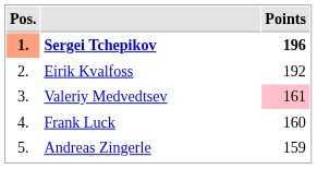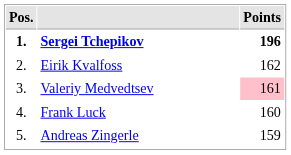 <table cellspacing="1" cellpadding="3" style="border:1px solid #AAAAAA;font-size:90%">
 <tr bgcolor="#E4E4E4">
 <th style="border-bottom:1px solid #AAAAAA" width=10>Pos.</th>
 <th style="border-bottom:1px solid #AAAAAA" width=200></th>
 <th style="border-bottom:1px solid #AAAAAA" width=20>Points</th>
 </tr>
 <tr>
-<td align="center" style="background: lightsalmon;"><strong>1.</strong></td>
+<td align="center"><strong>1.</strong></td>
 <td> <strong><a href='#'>Sergei Tchepikov</a></strong></td>
 <td align="right"><strong>196</strong></td>
 </tr>
 <tr>
 <td align="center">2.</td>
 <td> <a href='#'>Eirik Kvalfoss</a></td>
-<td align="right">192</td>
+<td align="right">162</td>
 </tr>
 <tr>
 <td align="center">3.</td>
 <td> <a href='#'>Valeriy Medvedtsev</a></td>
 <td align="right" style="background: pink;">161</td>
 </tr>
 <tr>
 <td align="center">4.</td>
 <td> <a href='#'>Frank Luck</a></td>
 <td align="right">160</td>
 </tr>
 <tr>
 <td align="center">5.</td>
 <td> <a href='#'>Andreas Zingerle</a></td>
 <td align="right">159</td>
 </tr>
 <tr>
 </tr>
 </table>
